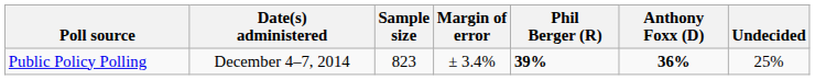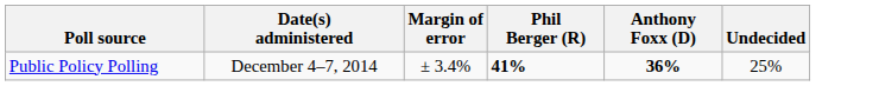 <table class="wikitable">
 <tr valign= bottom>
 <th style="width:175px;">Poll source</th>
 <th style="width:175px;">Date(s)<br>administered</th>
-<th class=small>Sample<br>size</th>
 <th class=small>Margin of<br>error</th>
 <th style="width:100px;">Phil<br>Berger (R)</th>
 <th style="width:100px;">Anthony<br>Foxx (D)</th>
 <th>Undecided</th>
 </tr>
 <tr>
 <td><a href='#'>Public Policy Polling</a></td>
 <td align=center>December 4–7, 2014</td>
-<td align=center>823</td>
 <td align=center>± 3.4%</td>
-<td><strong>39%</strong></td>
+<td><strong>41%</strong></td>
 <td align=center><strong>36%</strong></td>
 <td align=center>25%</td>
 </tr>
 </table>
